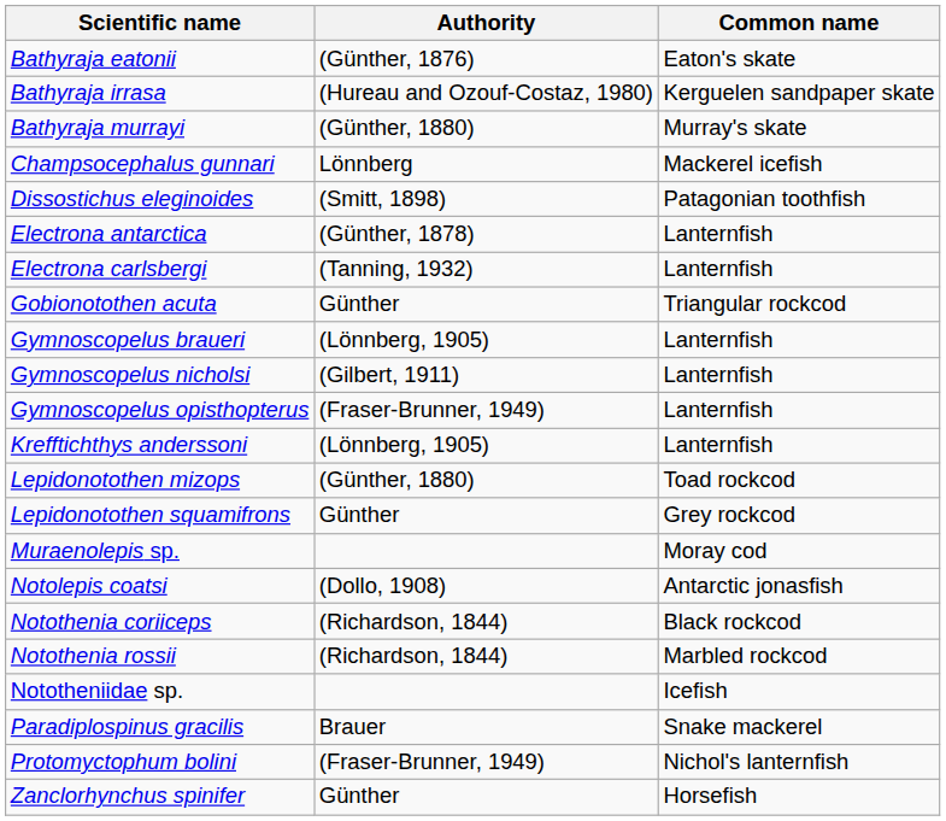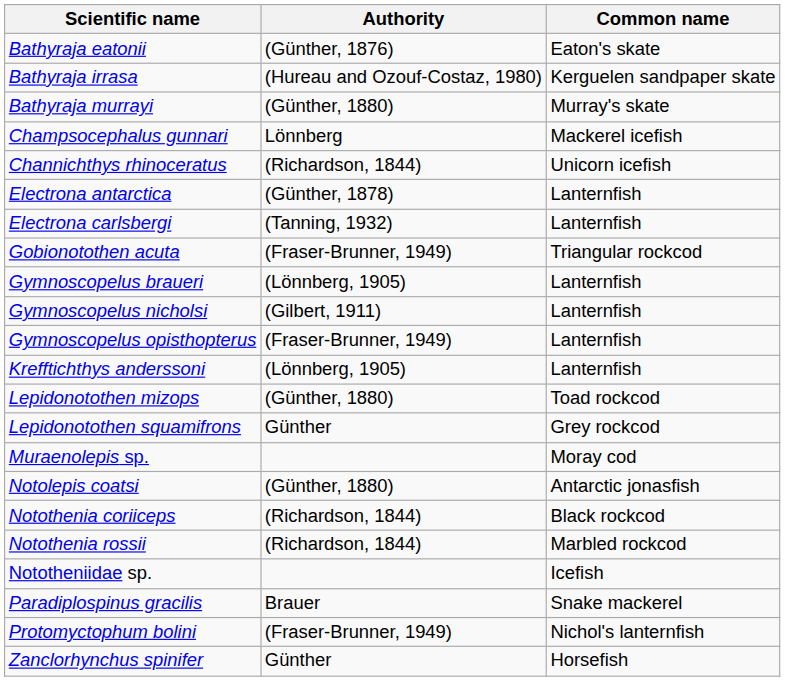 <table class="wikitable sortable">
 <tr>
 <th>Scientific name</th>
 <th>Authority</th>
 <th>Common name</th>
 </tr>
 <tr>
 <td><a href='#'><em>Bathyraja eatonii</em></a></td>
 <td>(Günther, 1876)</td>
 <td>Eaton's skate</td>
 </tr>
 <tr>
 <td><a href='#'><em>Bathyraja irrasa</em></a></td>
 <td>(Hureau and Ozouf-Costaz, 1980)</td>
 <td>Kerguelen sandpaper skate</td>
 </tr>
 <tr>
 <td><a href='#'><em>Bathyraja murrayi</em></a></td>
 <td>(Günther, 1880)</td>
 <td>Murray's skate</td>
 </tr>
 <tr>
 <td><em><a href='#'>Champsocephalus gunnari</a></em></td>
 <td>Lönnberg</td>
 <td>Mackerel icefish</td>
 </tr>
 <tr>
-<td><a href='#'><em>Dissostichus eleginoides</em></a></td>
-<td>(Smitt, 1898)</td>
-<td>Patagonian toothfish</td>
+<td><em><a href='#'>Channichthys rhinoceratus</a></em></td>
+<td>(Richardson, 1844)</td>
+<td>Unicorn icefish</td>
 </tr>
 <tr>
 <td><em><a href='#'>Electrona antarctica</a></em></td>
 <td>(Günther, 1878)</td>
 <td>Lanternfish</td>
 </tr>
 <tr>
 <td><em><a href='#'>Electrona carlsbergi</a></em></td>
 <td>(Tanning, 1932)</td>
 <td>Lanternfish</td>
 </tr>
 <tr>
 <td><em><a href='#'>Gobionotothen acuta</a></em></td>
-<td>Günther</td>
+<td>(Fraser-Brunner, 1949)</td>
 <td>Triangular rockcod</td>
 </tr>
 <tr>
 <td><em><a href='#'>Gymnoscopelus braueri</a></em></td>
 <td>(Lönnberg, 1905)</td>
 <td>Lanternfish</td>
 </tr>
 <tr>
 <td><em><a href='#'>Gymnoscopelus nicholsi</a></em></td>
 <td>(Gilbert, 1911)</td>
 <td>Lanternfish</td>
 </tr>
 <tr>
 <td><em><a href='#'>Gymnoscopelus opisthopterus</a></em></td>
 <td>(Fraser-Brunner, 1949)</td>
 <td>Lanternfish</td>
 </tr>
 <tr>
 <td><em><a href='#'>Krefftichthys anderssoni</a></em></td>
 <td>(Lönnberg, 1905)</td>
 <td>Lanternfish</td>
 </tr>
 <tr>
 <td><em><a href='#'>Lepidonotothen mizops</a></em></td>
 <td>(Günther, 1880)</td>
 <td>Toad rockcod</td>
 </tr>
 <tr>
 <td><em><a href='#'>Lepidonotothen squamifrons</a></em></td>
 <td>Günther</td>
 <td>Grey rockcod</td>
 </tr>
 <tr>
 <td><a href='#'><em>Muraenolepis</em> sp.</a></td>
 <td></td>
 <td>Moray cod</td>
 </tr>
 <tr>
 <td><em><a href='#'>Notolepis coatsi</a></em></td>
-<td>(Dollo, 1908)</td>
+<td>(Günther, 1880)</td>
 <td>Antarctic jonasfish</td>
 </tr>
 <tr>
 <td><em><a href='#'>Notothenia coriiceps</a></em></td>
 <td>(Richardson, 1844)</td>
 <td>Black rockcod</td>
 </tr>
 <tr>
 <td><a href='#'><em>Notothenia rossii</em></a></td>
 <td>(Richardson, 1844)</td>
 <td>Marbled rockcod</td>
 </tr>
 <tr>
 <td><a href='#'>Nototheniidae</a> sp.</td>
 <td></td>
 <td>Icefish</td>
 </tr>
 <tr>
 <td><em><a href='#'>Paradiplospinus gracilis</a></em></td>
 <td>Brauer</td>
 <td>Snake mackerel</td>
 </tr>
 <tr>
 <td><em><a href='#'>Protomyctophum bolini</a></em></td>
 <td>(Fraser-Brunner, 1949)</td>
 <td>Nichol's lanternfish</td>
 </tr>
 <tr>
 <td><em><a href='#'>Zanclorhynchus spinifer</a></em></td>
 <td>Günther</td>
 <td>Horsefish</td>
 </tr>
 </table>
